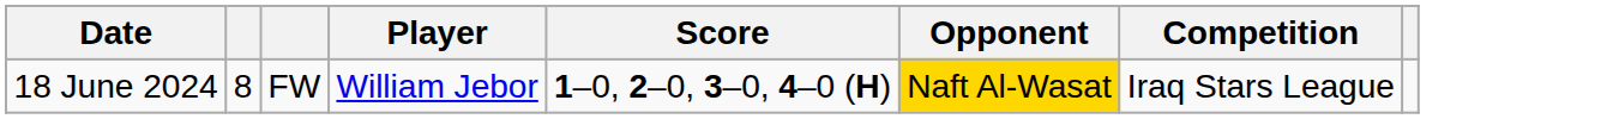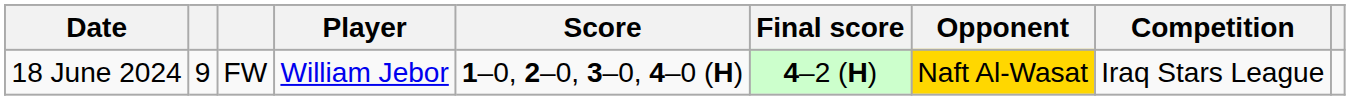 <table class="wikitable" style="text-align:center; font-size:90%;">
 <tr>
 <th>Date</th>
 <th></th>
 <th></th>
 <th>Player</th>
 <th>Score</th>
+<th>Final score</th>
 <th>Opponent</th>
 <th>Competition</th>
 <th></th>
 </tr>
 <tr>
 <td>18 June 2024</td>
-<td>8</td>
+<td>9</td>
 <td>FW</td>
 <td style="text-align:left;" data-sort-value="Jebor"> <a href='#'>William Jebor</a></td>
 <td><strong>1</strong>–0, <strong>2</strong>–0, <strong>3</strong>–0, <strong>4</strong>–0 (<strong>H</strong>)</td>
+<td style="background:#ccffcc;"><strong>4</strong>–2 (<strong>H</strong>)</td>
 <td style="background: gold; text-align:left;">Naft Al-Wasat</td>
 <td style="text-align:left;">Iraq Stars League</td>
 <td></td>
 </tr>
 </table>
